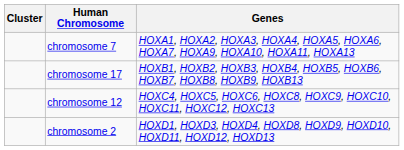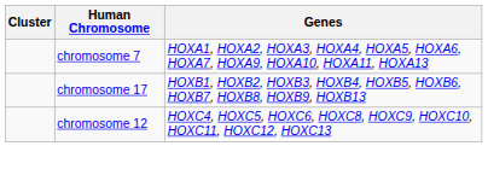 <table class="wikitable">
 <tr>
 <th>Cluster</th>
 <th>Human <a href='#'>Chromosome</a></th>
 <th>Genes</th>
 </tr>
 <tr>
 <td></td>
 <td><a href='#'>chromosome 7</a></td>
 <td><em><a href='#'>HOXA1</a>, <a href='#'>HOXA2</a>, <a href='#'>HOXA3</a>, <a href='#'>HOXA4</a>, <a href='#'>HOXA5</a>, <a href='#'>HOXA6</a>, <a href='#'>HOXA7</a>, <a href='#'>HOXA9</a>, <a href='#'>HOXA10</a>, <a href='#'>HOXA11</a>, <a href='#'>HOXA13</a></em></td>
 </tr>
 <tr>
 <td></td>
 <td><a href='#'>chromosome 17</a></td>
 <td><em><a href='#'>HOXB1</a>, <a href='#'>HOXB2</a>, <a href='#'>HOXB3</a>, <a href='#'>HOXB4</a>, <a href='#'>HOXB5</a>, <a href='#'>HOXB6</a>, <a href='#'>HOXB7</a>, <a href='#'>HOXB8</a>, <a href='#'>HOXB9</a>, <a href='#'>HOXB13</a></em></td>
 </tr>
 <tr>
 <td></td>
 <td><a href='#'>chromosome 12</a></td>
 <td><em><a href='#'>HOXC4</a>, <a href='#'>HOXC5</a>, <a href='#'>HOXC6</a>, <a href='#'>HOXC8</a>, <a href='#'>HOXC9</a>, <a href='#'>HOXC10</a>, <a href='#'>HOXC11</a>, <a href='#'>HOXC12</a>, <a href='#'>HOXC13</a></em></td>
 </tr>
-<tr>
-<td></td>
-<td><a href='#'>chromosome 2</a></td>
-<td><em><a href='#'>HOXD1</a>, <a href='#'>HOXD3</a>, <a href='#'>HOXD4</a>, <a href='#'>HOXD8</a>, <a href='#'>HOXD9</a>, <a href='#'>HOXD10</a>, <a href='#'>HOXD11</a>, <a href='#'>HOXD12</a>, <a href='#'>HOXD13</a></em></td>
-</tr>
 </table>
